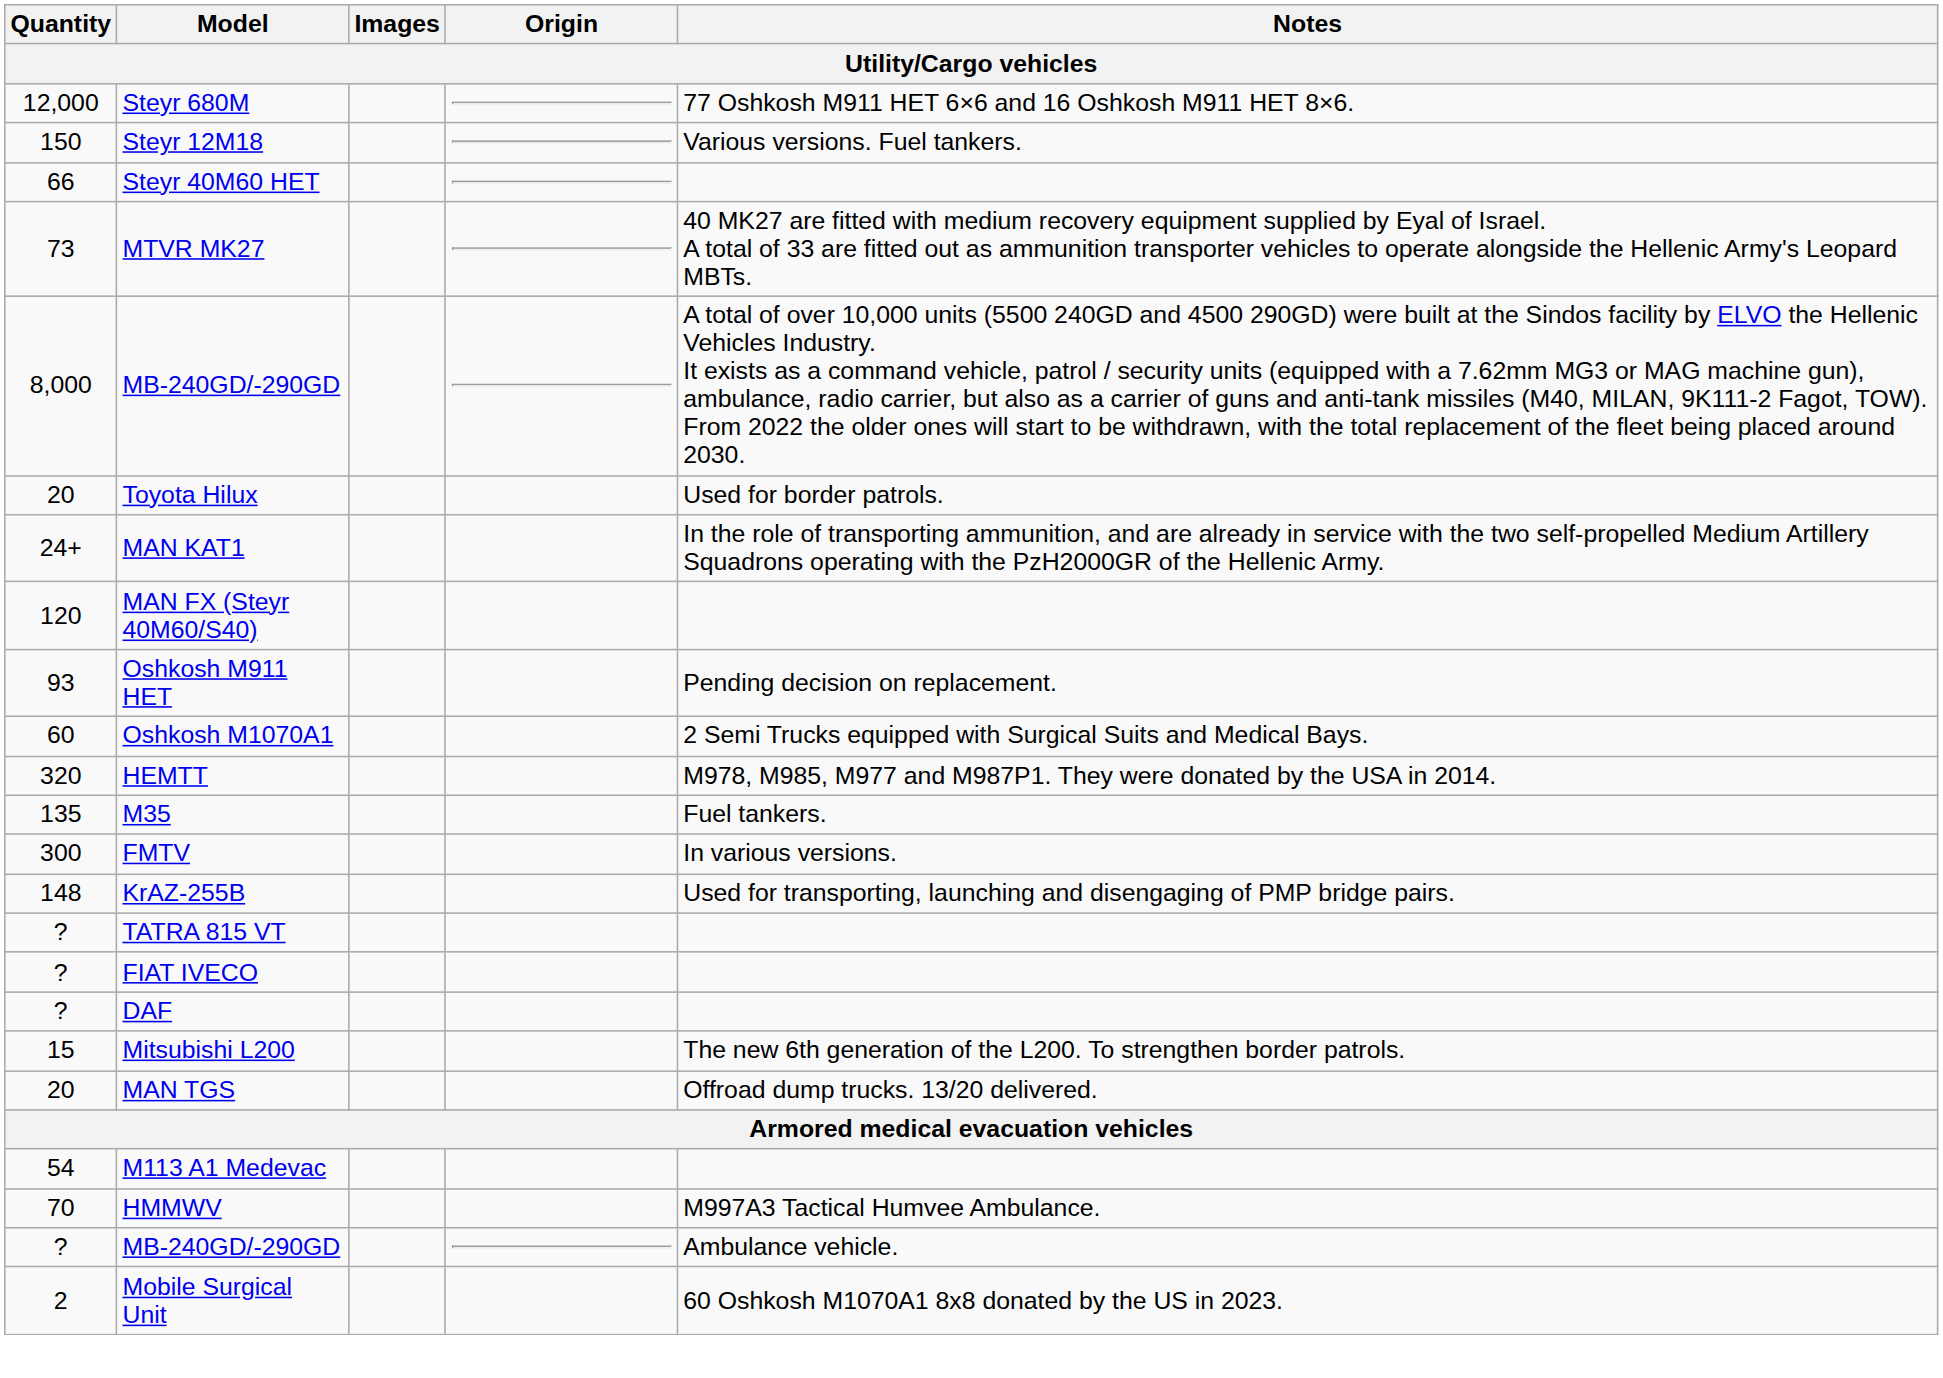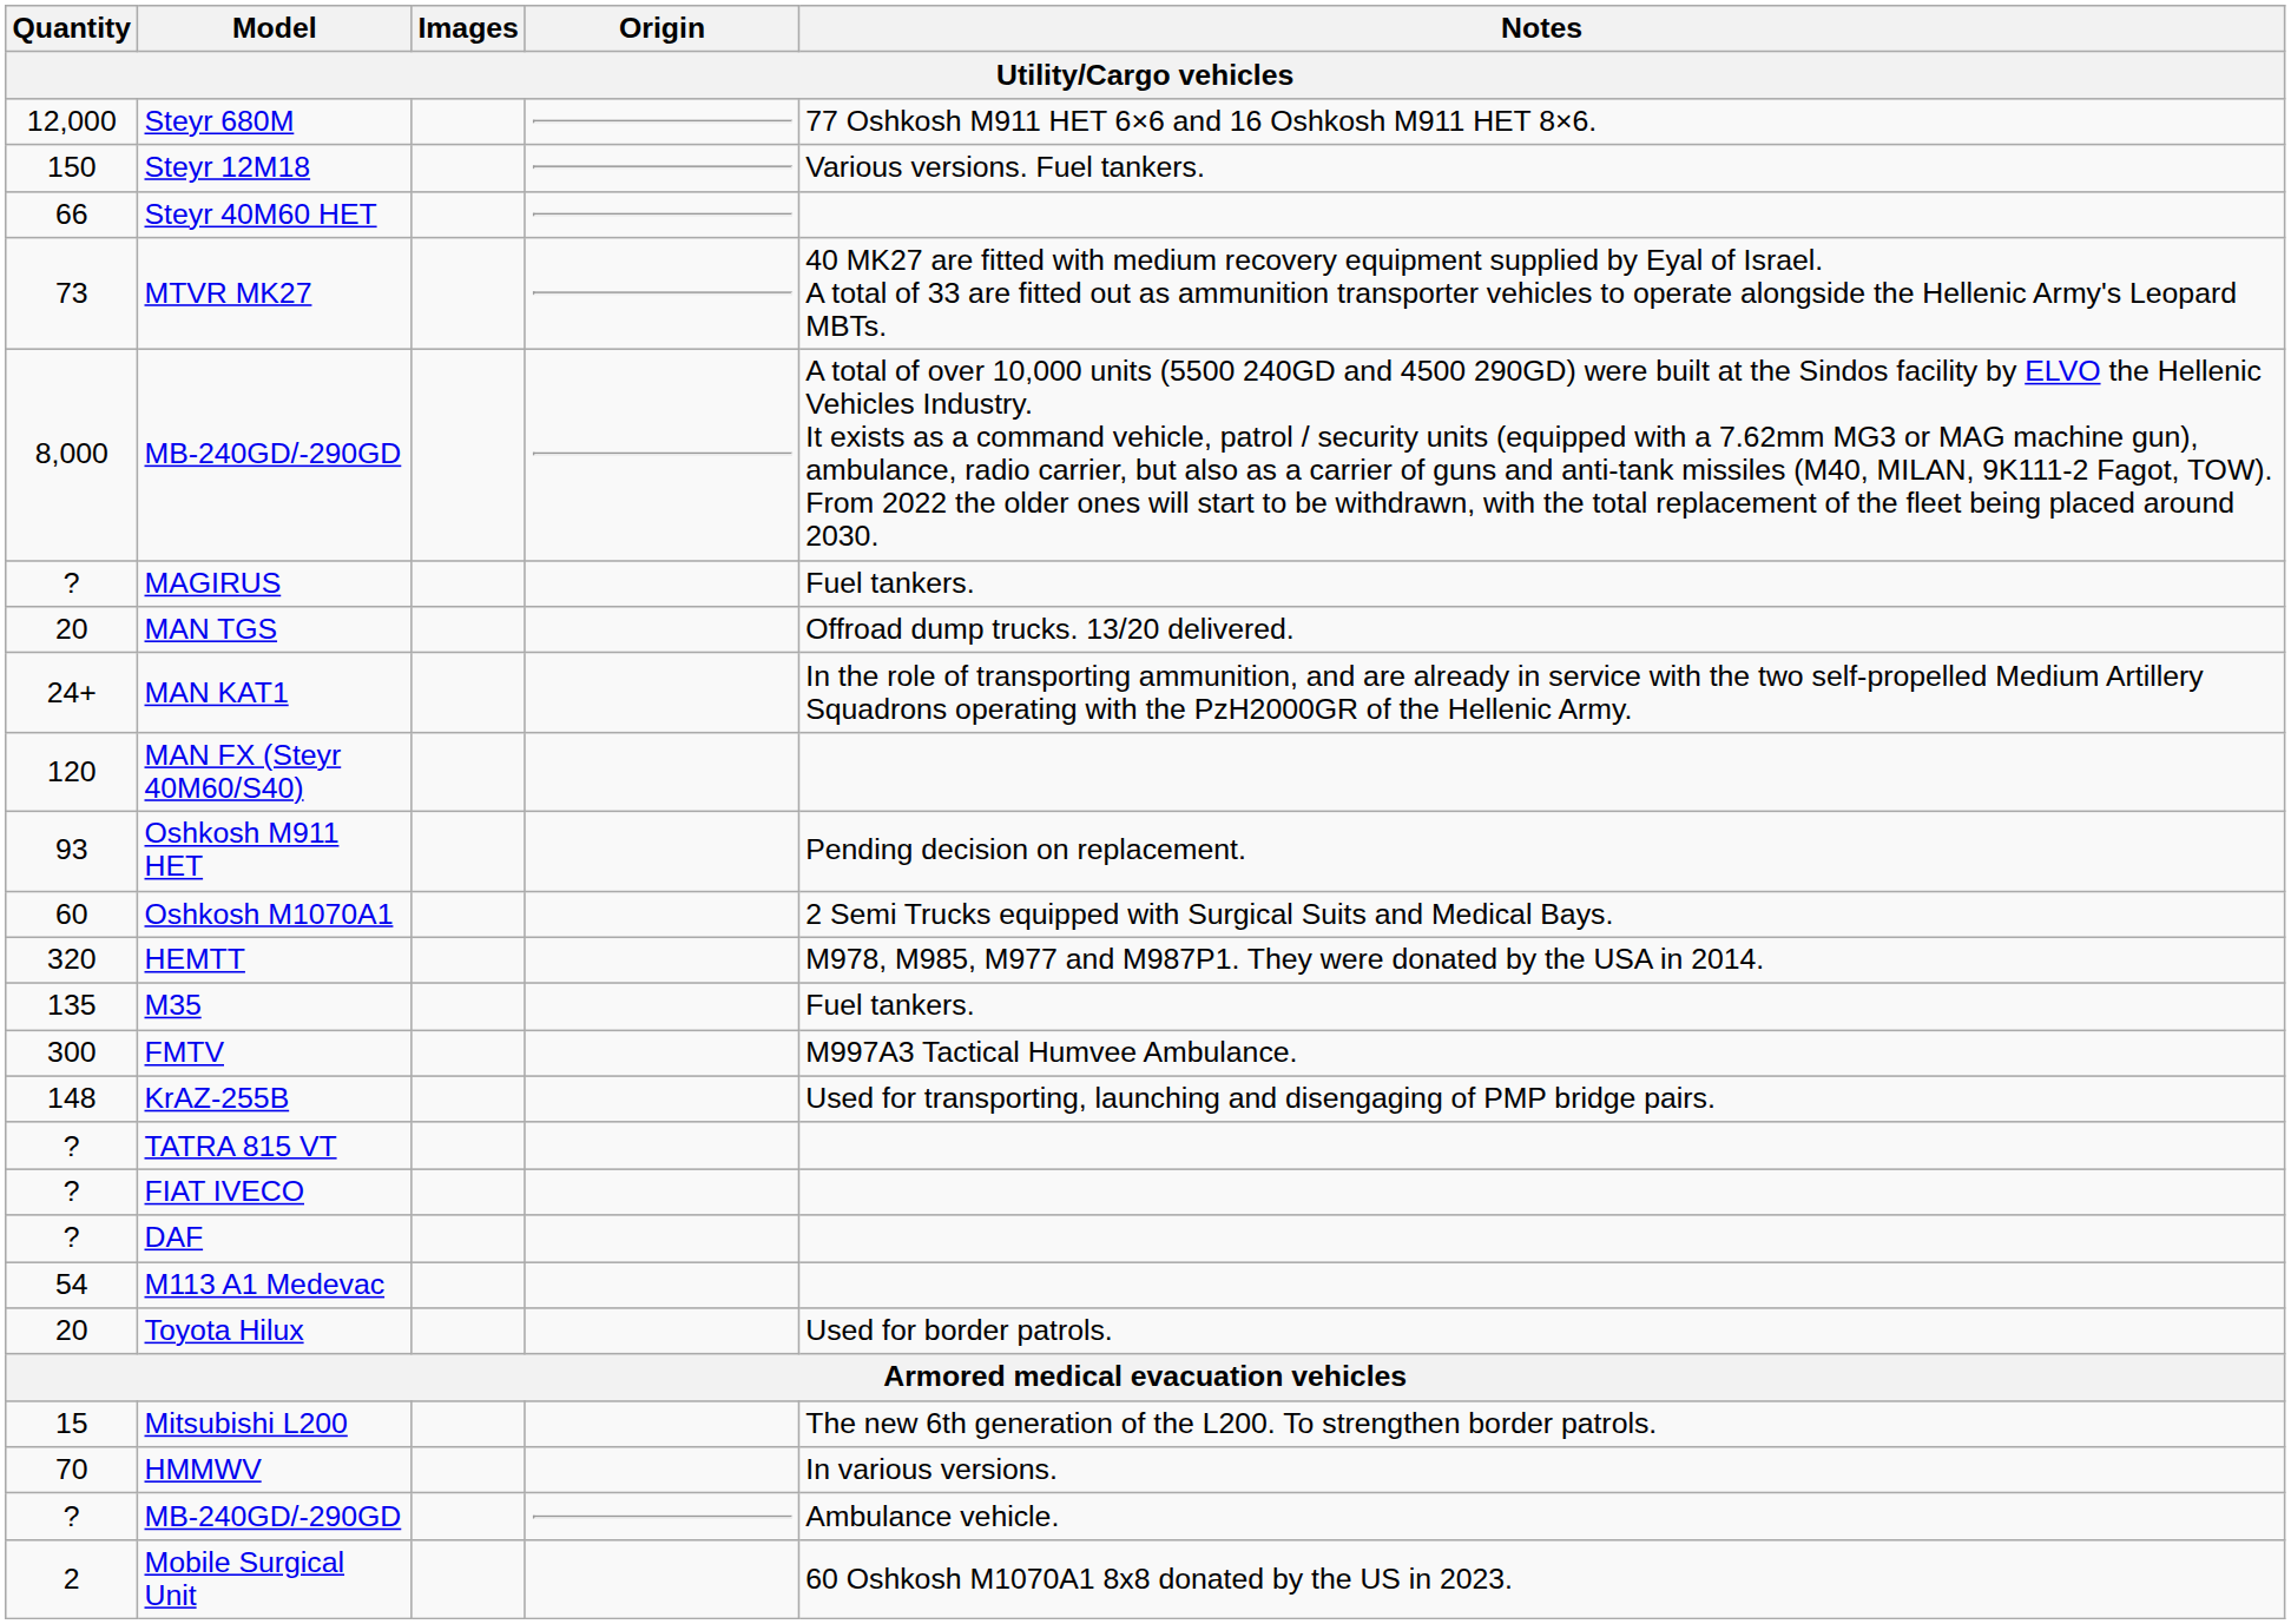 <table class="wikitable">
 <tr>
 <th>Quantity</th>
 <th>Model</th>
 <th>Images</th>
 <th>Origin</th>
 <th>Notes</th>
 </tr>
 <tr>
 <th colspan="5">Utility/Cargo vehicles</th>
 </tr>
 <tr>
 <td align="center">12,000</td>
 <td style="text-align:left; width:12%"><a href='#'>Steyr 680M</a></td>
 <td></td>
 <td style="text-align:left; width:12%"><hr></td>
 <td>77 Oshkosh M911 HET 6×6 and 16 Oshkosh M911 HET 8×6.</td>
 </tr>
 <tr>
 <td align="center">150</td>
 <td><a href='#'>Steyr 12M18</a></td>
 <td></td>
 <td><hr></td>
 <td>Various versions. Fuel tankers.</td>
 </tr>
 <tr>
 <td align="center">66</td>
 <td><a href='#'>Steyr 40M60 HET</a></td>
 <td></td>
 <td><hr></td>
 <td></td>
 </tr>
 <tr>
 <td align="center">73</td>
 <td><a href='#'>MTVR MK27</a></td>
 <td></td>
 <td><hr></td>
 <td>40 MK27 are fitted with medium recovery equipment supplied by Eyal of Israel.<br>A total of 33 are fitted out as ammunition transporter vehicles to operate alongside the Hellenic Army's Leopard MBTs.</td>
 </tr>
 <tr>
 <td align="center">8,000</td>
 <td><a href='#'>MB-240GD/-290GD</a></td>
 <td></td>
 <td><hr></td>
 <td>A total of over 10,000 units (5500 240GD and 4500 290GD) were built at the Sindos facility by <a href='#'>ELVO</a> the Hellenic Vehicles Industry.<br>It exists as a command vehicle, patrol / security units (equipped with a 7.62mm MG3 or MAG machine gun), ambulance, radio carrier, but also as a carrier of guns and anti-tank missiles (M40, MILAN, 9K111-2 Fagot, TOW). From 2022 the older ones will start to be withdrawn, with the total replacement of the fleet being placed around 2030.</td>
 </tr>
 <tr>
-<td align="center">20</td>
-<td><a href='#'>Toyota Hilux</a></td>
+<td align="center">?</td>
+<td><a href='#'>MAGIRUS</a></td>
 <td></td>
 <td></td>
-<td>Used for border patrols.</td>
+<td>Fuel tankers.</td>
+</tr>
+<tr>
+<td align="center">20</td>
+<td><a href='#'>MAN TGS</a></td>
+<td></td>
+<td></td>
+<td>Offroad dump trucks. 13/20 delivered.</td>
 </tr>
 <tr>
 <td align="center">24+</td>
 <td><a href='#'>MAN KAT1</a></td>
 <td></td>
 <td></td>
 <td>Ιn the role of transporting ammunition, and are already in service with the two self-propelled Medium Artillery Squadrons operating with the PzH2000GR of the Hellenic Army.</td>
 </tr>
 <tr>
 <td align="center">120</td>
 <td><a href='#'>MAN FX (Steyr 40Μ60/S40)</a></td>
 <td></td>
 <td></td>
 <td></td>
 </tr>
 <tr>
 <td align="center">93</td>
 <td><a href='#'>Oshkosh M911 HET</a></td>
 <td></td>
 <td></td>
 <td>Pending decision on replacement.</td>
 </tr>
 <tr>
 <td align="center">60</td>
 <td><a href='#'>Oshkosh M1070A1</a></td>
 <td></td>
 <td></td>
 <td>2 Semi Trucks equipped with Surgical Suits and Medical Bays.</td>
 </tr>
 <tr>
 <td align="center">320</td>
 <td><a href='#'>HEMTT</a></td>
 <td></td>
 <td></td>
 <td>M978, M985, M977 and M987P1. They were donated by the USA in 2014.</td>
 </tr>
 <tr>
 <td align="center">135</td>
 <td><a href='#'>M35</a></td>
 <td></td>
 <td></td>
 <td>Fuel tankers.</td>
 </tr>
 <tr>
 <td align="center">300</td>
 <td><a href='#'>FMTV</a></td>
 <td></td>
 <td></td>
-<td>In various versions.</td>
+<td>M997A3 Tactical Humvee Ambulance.</td>
 </tr>
 <tr>
 <td align="center">148</td>
 <td><a href='#'>KrAZ-255B</a></td>
 <td></td>
 <td></td>
 <td>Used for transporting, launching and disengaging of PMP bridge pairs.</td>
 </tr>
 <tr>
 <td align="center">?</td>
 <td><a href='#'>TATRA 815 VT</a></td>
 <td></td>
 <td></td>
 <td></td>
 </tr>
 <tr>
 <td align="center">?</td>
 <td><a href='#'>FIAT IVECO</a></td>
 <td></td>
 <td></td>
 <td></td>
 </tr>
 <tr>
 <td align="center">?</td>
 <td><a href='#'>DAF</a></td>
 <td></td>
 <td></td>
 <td></td>
 </tr>
 <tr>
+<td align="center">54</td>
+<td><a href='#'>M113 A1 Medevac</a></td>
+<td></td>
+<td></td>
+<td></td>
+</tr>
+<tr>
+<td align="center">20</td>
+<td><a href='#'>Toyota Hilux</a></td>
+<td></td>
+<td></td>
+<td>Used for border patrols.</td>
+</tr>
+<tr>
+<th colspan="5">Armored medical evacuation vehicles</th>
+</tr>
+<tr>
 <td align="center">15</td>
 <td><a href='#'>Mitsubishi L200</a></td>
 <td></td>
 <td></td>
 <td>The new 6th generation of the L200. To strengthen border patrols.</td>
 </tr>
 <tr>
-<td align="center">20</td>
-<td><a href='#'>MAN TGS</a></td>
-<td></td>
-<td></td>
-<td>Offroad dump trucks. 13/20 delivered.</td>
-</tr>
-<tr>
-<th colspan="5">Armored medical evacuation vehicles</th>
-</tr>
-<tr>
-<td align="center">54</td>
-<td><a href='#'>M113 A1 Medevac</a></td>
-<td></td>
-<td></td>
-<td></td>
-</tr>
-<tr>
 <td align="center">70</td>
 <td><a href='#'>HMMWV</a></td>
 <td></td>
 <td></td>
-<td>M997A3 Tactical Humvee Ambulance.</td>
+<td>In various versions.</td>
 </tr>
 <tr>
 <td align="center">?</td>
 <td><a href='#'>MB-240GD/-290GD</a></td>
 <td></td>
 <td><hr></td>
 <td>Ambulance vehicle.</td>
 </tr>
 <tr>
 <td align="center">2</td>
 <td><a href='#'>Mobile Surgical Unit</a></td>
 <td></td>
 <td></td>
 <td>60 Oshkosh M1070A1 8x8 donated by the US in 2023.</td>
 </tr>
 </table>
